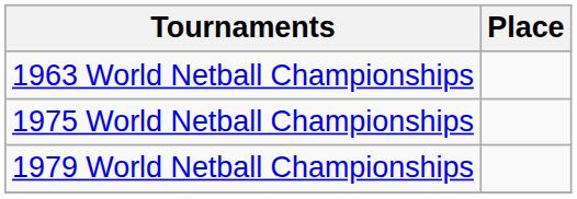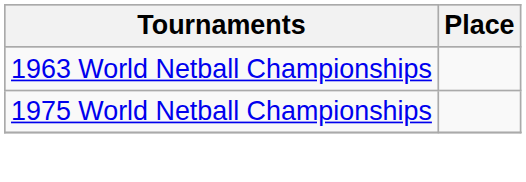 <table class="wikitable collapsible">
 <tr>
 <th>Tournaments</th>
 <th>Place</th>
 </tr>
 <tr>
 <td><a href='#'>1963 World Netball Championships</a></td>
 <td></td>
 </tr>
 <tr>
 <td><a href='#'>1975 World Netball Championships</a></td>
 <td></td>
 </tr>
 <tr>
-<td><a href='#'>1979 World Netball Championships</a></td>
-<td></td>
-</tr>
-<tr>
 </tr>
 </table>
